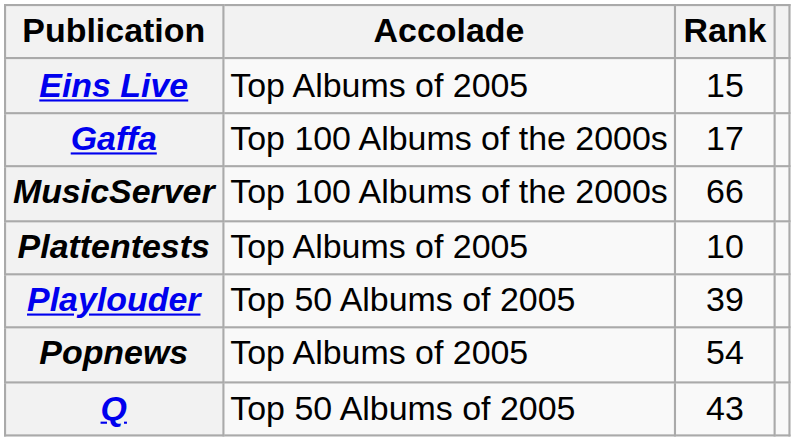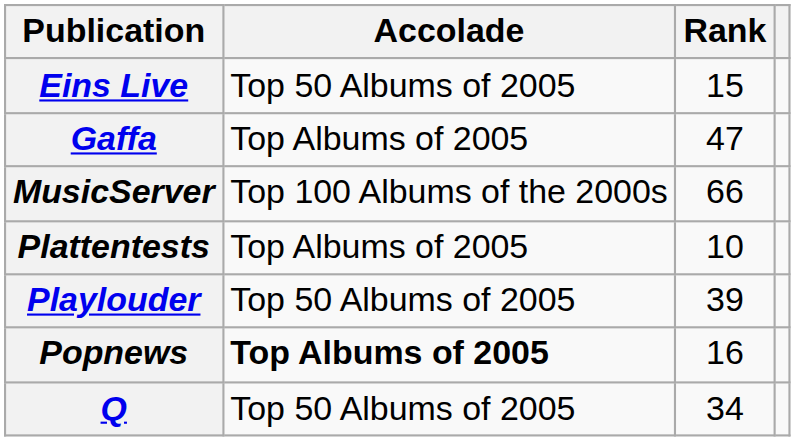 <table class="wikitable sortable plainrowheaders">
 <tr>
 <th scope="col">Publication</th>
 <th scope="col">Accolade</th>
 <th scope="col">Rank</th>
 <th scope="col" class="unsortable"></th>
 </tr>
 <tr>
 <th scope="row"><em><a href='#'>Eins Live</a></em></th>
-<td>Top Albums of 2005</td>
+<td>Top 50 Albums of 2005</td>
 <td align="center">15</td>
 <td align="center"></td>
 </tr>
 <tr>
 <th scope="row"><em><a href='#'>Gaffa</a></em></th>
-<td>Top 100 Albums of the 2000s</td>
-<td align="center">17</td>
+<td>Top Albums of 2005</td>
+<td align="center">47</td>
 <td align="center"></td>
 </tr>
 <tr>
 <th scope="row"><em>MusicServer</em></th>
 <td>Top 100 Albums of the 2000s</td>
 <td align="center">66</td>
 <td align="center"></td>
 </tr>
 <tr>
 <th scope="row"><em>Plattentests</em></th>
 <td>Top Albums of 2005</td>
 <td align="center">10</td>
 <td align="center"></td>
 </tr>
 <tr>
 <th scope="row"><em><a href='#'>Playlouder</a></em></th>
 <td>Top 50 Albums of 2005</td>
 <td align="center">39</td>
 <td align="center"></td>
 </tr>
 <tr>
 <th scope="row"><em>Popnews</em></th>
-<td>Top Albums of 2005</td>
-<td align="center">54</td>
+<td><strong>Top Albums of 2005</strong></td>
+<td align="center">16</td>
 <td align="center"></td>
 </tr>
 <tr>
 <th scope="row"><em><a href='#'>Q</a></em></th>
 <td>Top 50 Albums of 2005</td>
-<td align="center">43</td>
+<td align="center">34</td>
 <td align="center"></td>
 </tr>
 </table>
